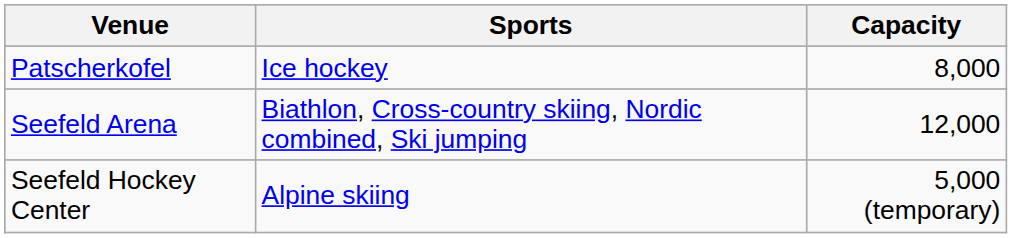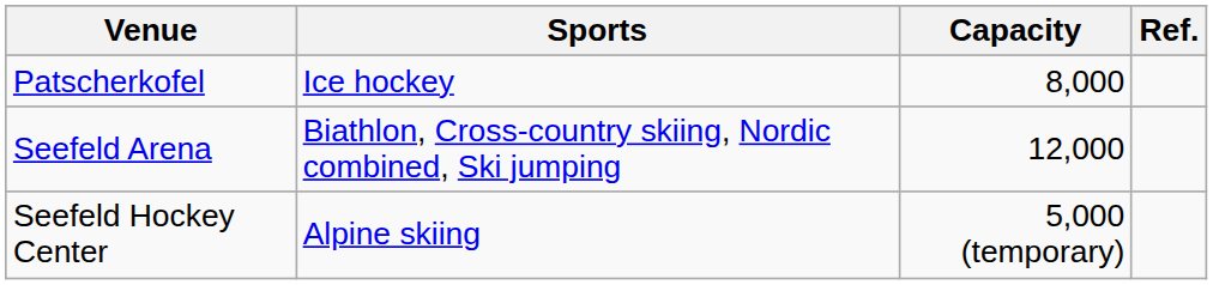 <table class="wikitable">
 <tr>
 <th>Venue</th>
 <th>Sports</th>
 <th>Capacity</th>
+<th>Ref.</th>
 </tr>
 <tr>
 <td><a href='#'>Patscherkofel</a></td>
 <td><a href='#'>Ice hockey</a></td>
 <td align=right>8,000</td>
+<td></td>
 </tr>
 <tr>
 <td><a href='#'>Seefeld Arena</a></td>
 <td><a href='#'>Biathlon</a>, <a href='#'>Cross-country skiing</a>, <a href='#'>Nordic combined</a>, <a href='#'>Ski jumping</a></td>
 <td align=right>12,000</td>
+<td></td>
 </tr>
 <tr>
 <td>Seefeld Hockey Center</td>
 <td><a href='#'>Alpine skiing</a></td>
 <td align=right>5,000 (temporary)</td>
+<td></td>
 </tr>
 </table>
